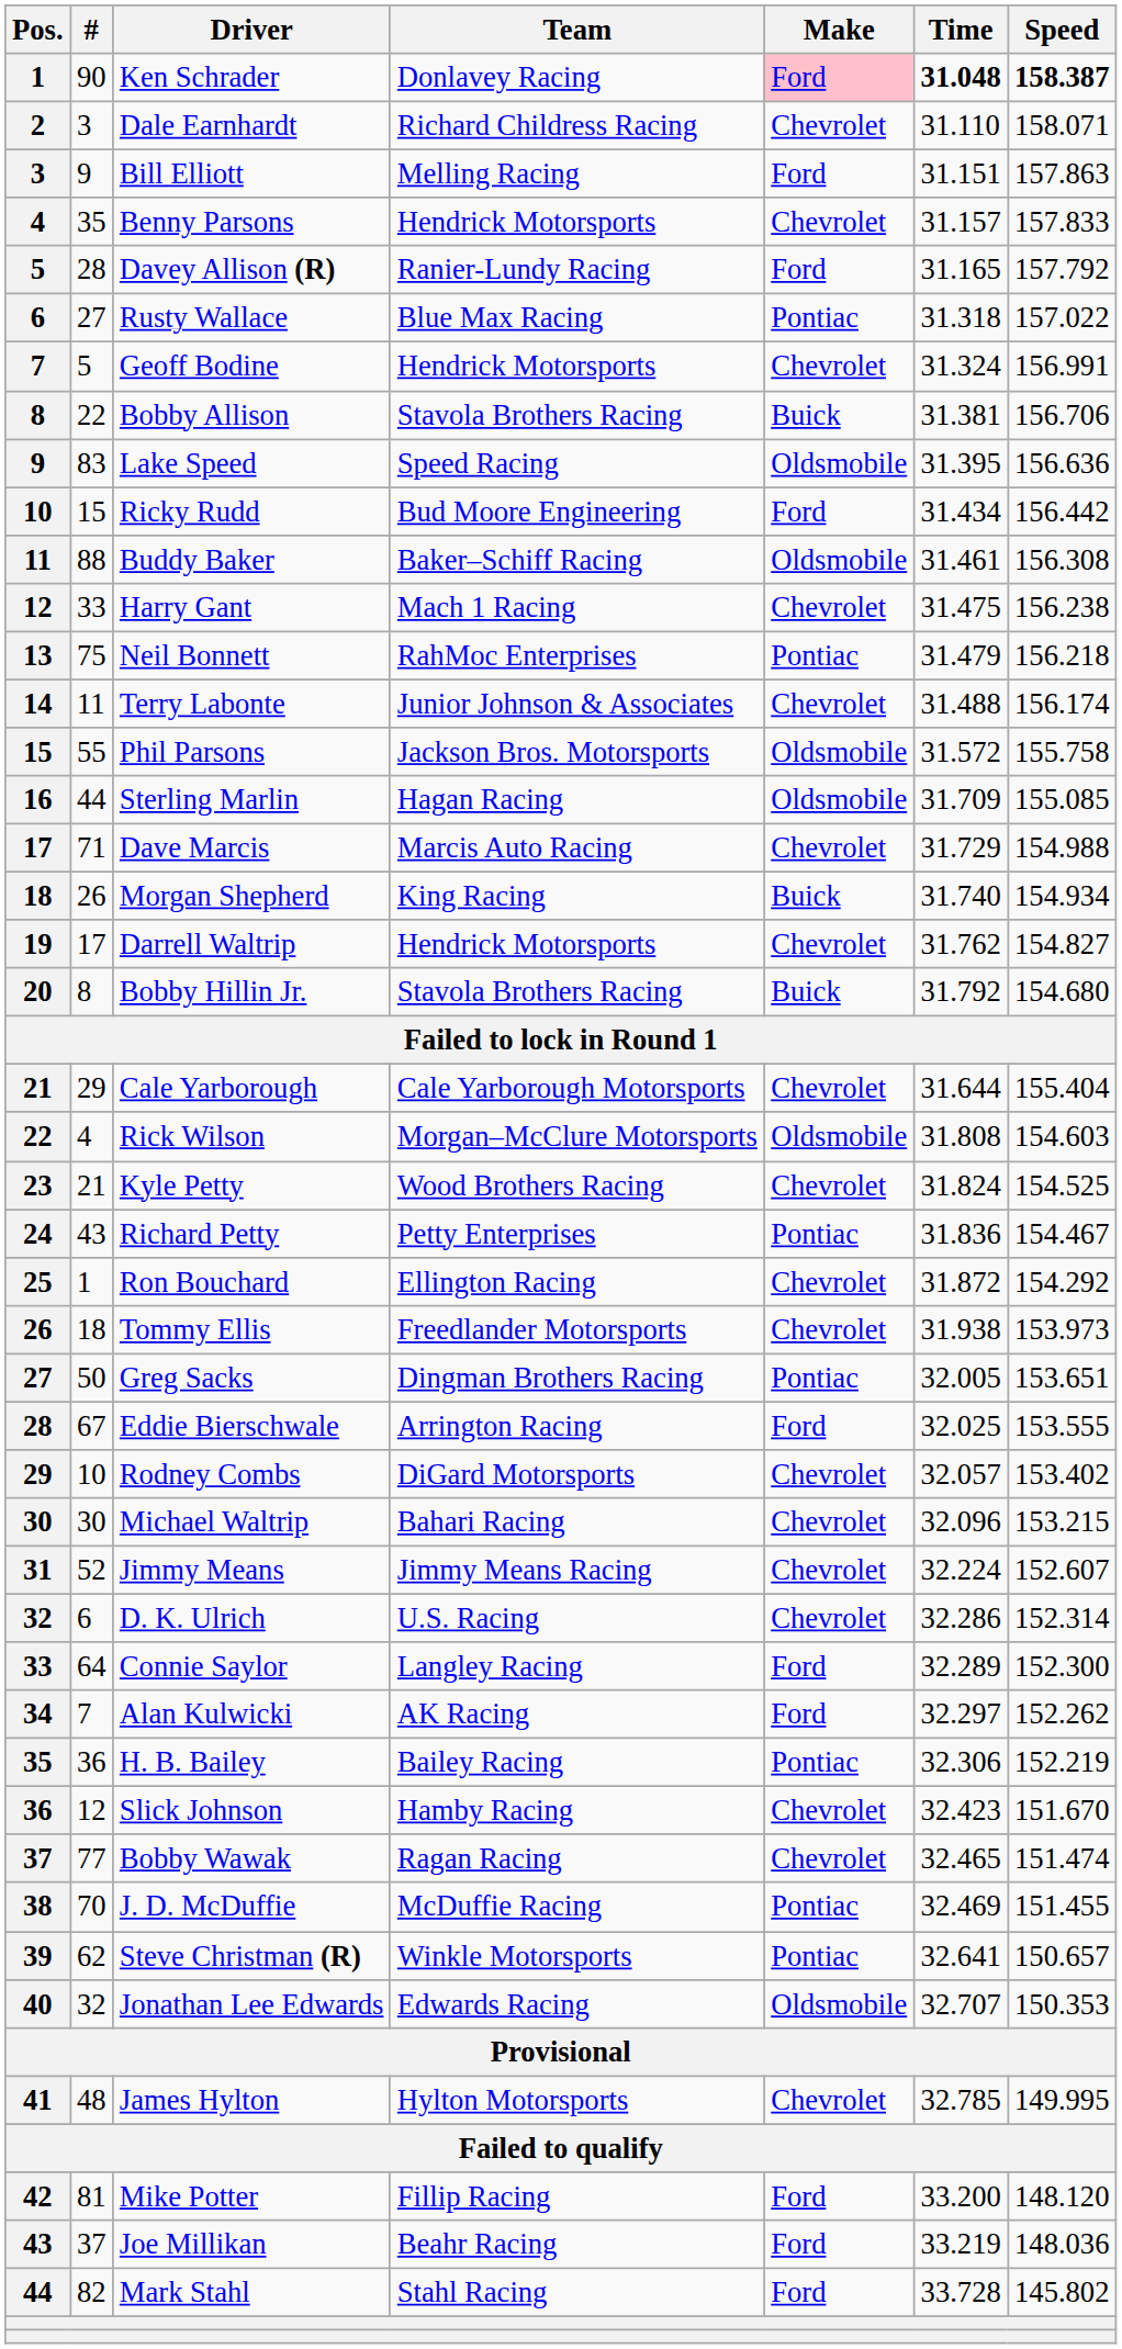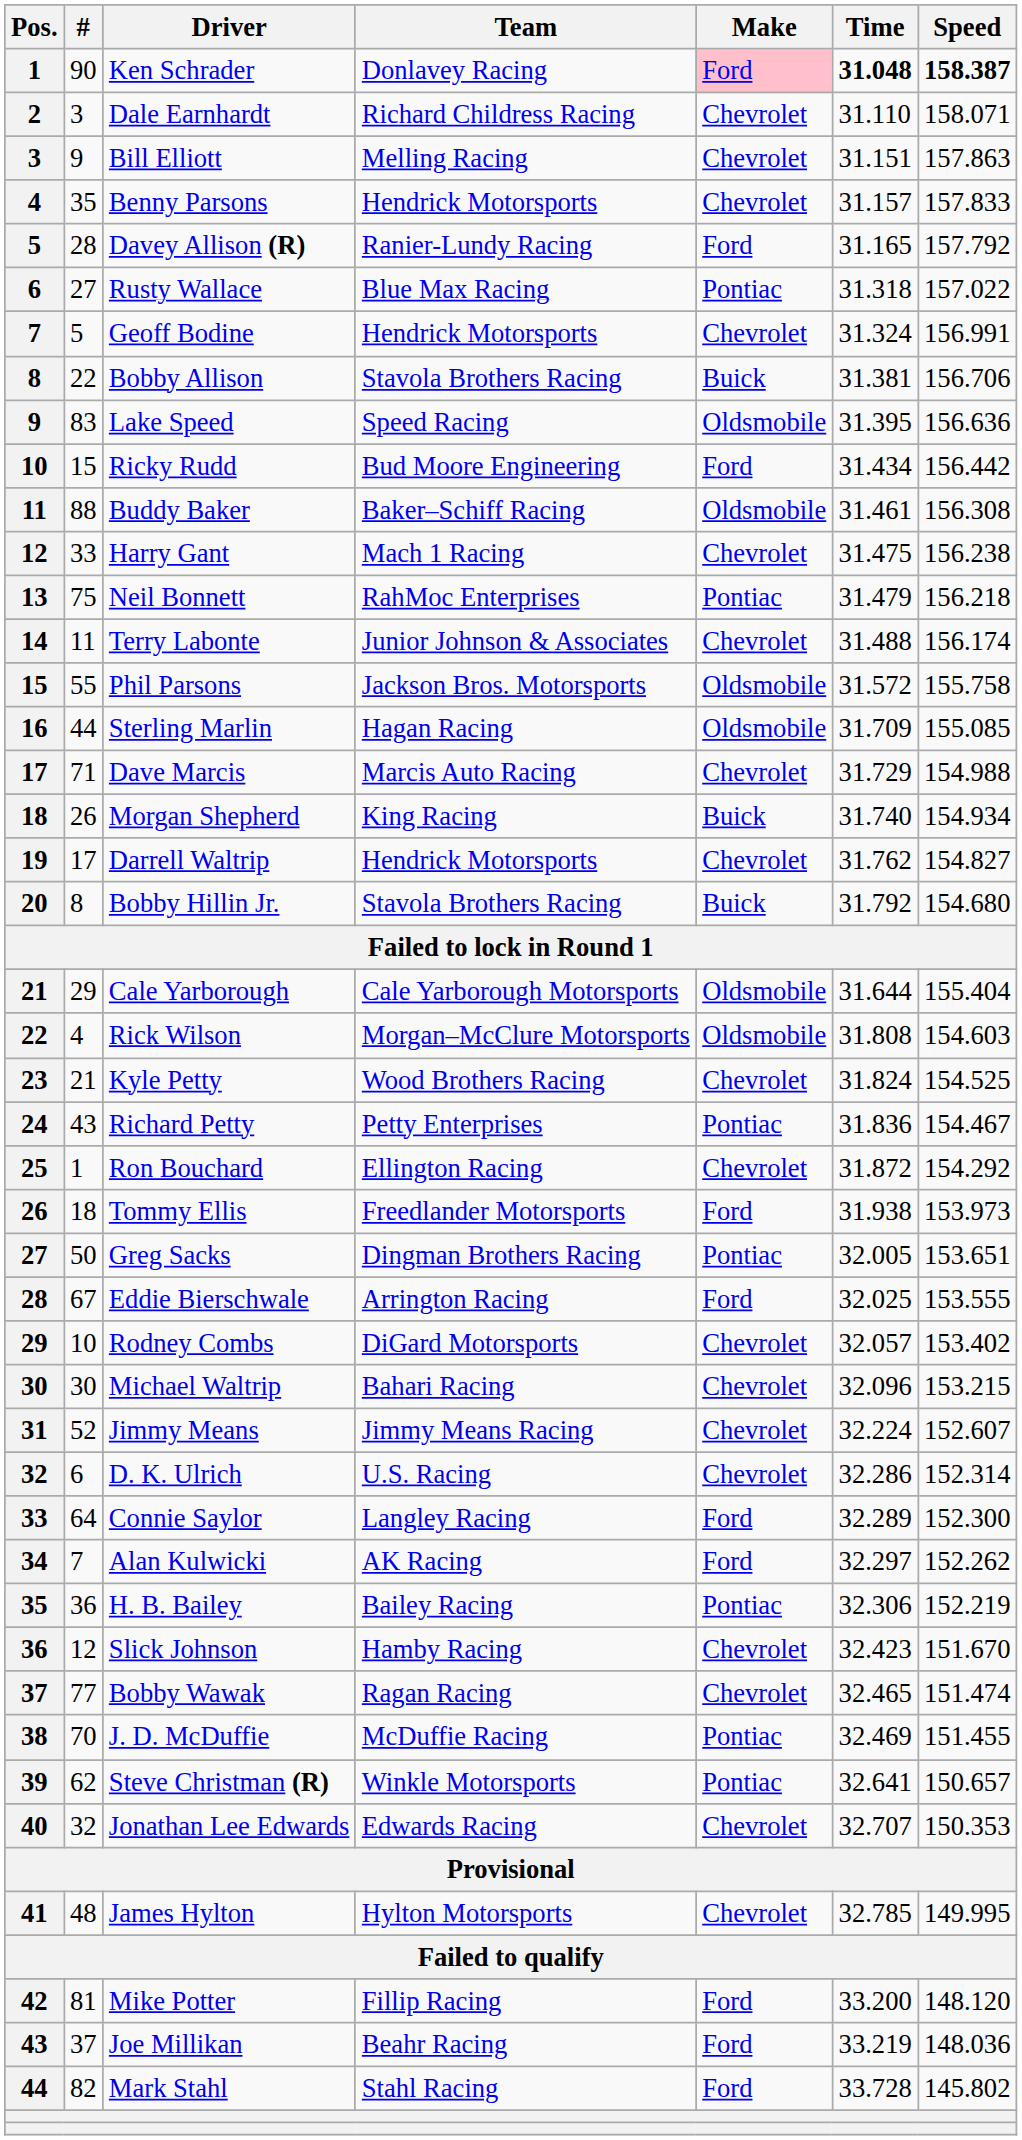 <table class="wikitable" style="font-size:95%">
 <tr>
 <th>Pos.</th>
 <th>#</th>
 <th>Driver</th>
 <th>Team</th>
 <th>Make</th>
 <th>Time</th>
 <th>Speed</th>
 </tr>
 <tr>
 <th>1</th>
 <td>90</td>
 <td><a href='#'>Ken Schrader</a></td>
 <td><a href='#'>Donlavey Racing</a></td>
 <td style="background: pink;"><a href='#'>Ford</a></td>
 <td><strong>31.048</strong></td>
 <td><strong>158.387</strong></td>
 </tr>
 <tr>
 <th>2</th>
 <td>3</td>
 <td><a href='#'>Dale Earnhardt</a></td>
 <td><a href='#'>Richard Childress Racing</a></td>
 <td><a href='#'>Chevrolet</a></td>
 <td>31.110</td>
 <td>158.071</td>
 </tr>
 <tr>
 <th>3</th>
 <td>9</td>
 <td><a href='#'>Bill Elliott</a></td>
 <td><a href='#'>Melling Racing</a></td>
-<td><a href='#'>Ford</a></td>
+<td><a href='#'>Chevrolet</a></td>
 <td>31.151</td>
 <td>157.863</td>
 </tr>
 <tr>
 <th>4</th>
 <td>35</td>
 <td><a href='#'>Benny Parsons</a></td>
 <td><a href='#'>Hendrick Motorsports</a></td>
 <td><a href='#'>Chevrolet</a></td>
 <td>31.157</td>
 <td>157.833</td>
 </tr>
 <tr>
 <th>5</th>
 <td>28</td>
 <td><a href='#'>Davey Allison</a> <strong>(R)</strong></td>
 <td><a href='#'>Ranier-Lundy Racing</a></td>
 <td><a href='#'>Ford</a></td>
 <td>31.165</td>
 <td>157.792</td>
 </tr>
 <tr>
 <th>6</th>
 <td>27</td>
 <td><a href='#'>Rusty Wallace</a></td>
 <td><a href='#'>Blue Max Racing</a></td>
 <td><a href='#'>Pontiac</a></td>
 <td>31.318</td>
 <td>157.022</td>
 </tr>
 <tr>
 <th>7</th>
 <td>5</td>
 <td><a href='#'>Geoff Bodine</a></td>
 <td><a href='#'>Hendrick Motorsports</a></td>
 <td><a href='#'>Chevrolet</a></td>
 <td>31.324</td>
 <td>156.991</td>
 </tr>
 <tr>
 <th>8</th>
 <td>22</td>
 <td><a href='#'>Bobby Allison</a></td>
 <td><a href='#'>Stavola Brothers Racing</a></td>
 <td><a href='#'>Buick</a></td>
 <td>31.381</td>
 <td>156.706</td>
 </tr>
 <tr>
 <th>9</th>
 <td>83</td>
 <td><a href='#'>Lake Speed</a></td>
 <td><a href='#'>Speed Racing</a></td>
 <td><a href='#'>Oldsmobile</a></td>
 <td>31.395</td>
 <td>156.636</td>
 </tr>
 <tr>
 <th>10</th>
 <td>15</td>
 <td><a href='#'>Ricky Rudd</a></td>
 <td><a href='#'>Bud Moore Engineering</a></td>
 <td><a href='#'>Ford</a></td>
 <td>31.434</td>
 <td>156.442</td>
 </tr>
 <tr>
 <th>11</th>
 <td>88</td>
 <td><a href='#'>Buddy Baker</a></td>
 <td><a href='#'>Baker–Schiff Racing</a></td>
 <td><a href='#'>Oldsmobile</a></td>
 <td>31.461</td>
 <td>156.308</td>
 </tr>
 <tr>
 <th>12</th>
 <td>33</td>
 <td><a href='#'>Harry Gant</a></td>
 <td><a href='#'>Mach 1 Racing</a></td>
 <td><a href='#'>Chevrolet</a></td>
 <td>31.475</td>
 <td>156.238</td>
 </tr>
 <tr>
 <th>13</th>
 <td>75</td>
 <td><a href='#'>Neil Bonnett</a></td>
 <td><a href='#'>RahMoc Enterprises</a></td>
 <td><a href='#'>Pontiac</a></td>
 <td>31.479</td>
 <td>156.218</td>
 </tr>
 <tr>
 <th>14</th>
 <td>11</td>
 <td><a href='#'>Terry Labonte</a></td>
 <td><a href='#'>Junior Johnson & Associates</a></td>
 <td><a href='#'>Chevrolet</a></td>
 <td>31.488</td>
 <td>156.174</td>
 </tr>
 <tr>
 <th>15</th>
 <td>55</td>
 <td><a href='#'>Phil Parsons</a></td>
 <td><a href='#'>Jackson Bros. Motorsports</a></td>
 <td><a href='#'>Oldsmobile</a></td>
 <td>31.572</td>
 <td>155.758</td>
 </tr>
 <tr>
 <th>16</th>
 <td>44</td>
 <td><a href='#'>Sterling Marlin</a></td>
 <td><a href='#'>Hagan Racing</a></td>
 <td><a href='#'>Oldsmobile</a></td>
 <td>31.709</td>
 <td>155.085</td>
 </tr>
 <tr>
 <th>17</th>
 <td>71</td>
 <td><a href='#'>Dave Marcis</a></td>
 <td><a href='#'>Marcis Auto Racing</a></td>
 <td><a href='#'>Chevrolet</a></td>
 <td>31.729</td>
 <td>154.988</td>
 </tr>
 <tr>
 <th>18</th>
 <td>26</td>
 <td><a href='#'>Morgan Shepherd</a></td>
 <td><a href='#'>King Racing</a></td>
 <td><a href='#'>Buick</a></td>
 <td>31.740</td>
 <td>154.934</td>
 </tr>
 <tr>
 <th>19</th>
 <td>17</td>
 <td><a href='#'>Darrell Waltrip</a></td>
 <td><a href='#'>Hendrick Motorsports</a></td>
 <td><a href='#'>Chevrolet</a></td>
 <td>31.762</td>
 <td>154.827</td>
 </tr>
 <tr>
 <th>20</th>
 <td>8</td>
 <td><a href='#'>Bobby Hillin Jr.</a></td>
 <td><a href='#'>Stavola Brothers Racing</a></td>
 <td><a href='#'>Buick</a></td>
 <td>31.792</td>
 <td>154.680</td>
 </tr>
 <tr>
 <th colspan="7">Failed to lock in Round 1</th>
 </tr>
 <tr>
 <th>21</th>
 <td>29</td>
 <td><a href='#'>Cale Yarborough</a></td>
 <td><a href='#'>Cale Yarborough Motorsports</a></td>
-<td><a href='#'>Chevrolet</a></td>
+<td><a href='#'>Oldsmobile</a></td>
 <td>31.644</td>
 <td>155.404</td>
 </tr>
 <tr>
 <th>22</th>
 <td>4</td>
 <td><a href='#'>Rick Wilson</a></td>
 <td><a href='#'>Morgan–McClure Motorsports</a></td>
 <td><a href='#'>Oldsmobile</a></td>
 <td>31.808</td>
 <td>154.603</td>
 </tr>
 <tr>
 <th>23</th>
 <td>21</td>
 <td><a href='#'>Kyle Petty</a></td>
 <td><a href='#'>Wood Brothers Racing</a></td>
 <td><a href='#'>Chevrolet</a></td>
 <td>31.824</td>
 <td>154.525</td>
 </tr>
 <tr>
 <th>24</th>
 <td>43</td>
 <td><a href='#'>Richard Petty</a></td>
 <td><a href='#'>Petty Enterprises</a></td>
 <td><a href='#'>Pontiac</a></td>
 <td>31.836</td>
 <td>154.467</td>
 </tr>
 <tr>
 <th>25</th>
 <td>1</td>
 <td><a href='#'>Ron Bouchard</a></td>
 <td><a href='#'>Ellington Racing</a></td>
 <td><a href='#'>Chevrolet</a></td>
 <td>31.872</td>
 <td>154.292</td>
 </tr>
 <tr>
 <th>26</th>
 <td>18</td>
 <td><a href='#'>Tommy Ellis</a></td>
 <td><a href='#'>Freedlander Motorsports</a></td>
-<td><a href='#'>Chevrolet</a></td>
+<td><a href='#'>Ford</a></td>
 <td>31.938</td>
 <td>153.973</td>
 </tr>
 <tr>
 <th>27</th>
 <td>50</td>
 <td><a href='#'>Greg Sacks</a></td>
 <td><a href='#'>Dingman Brothers Racing</a></td>
 <td><a href='#'>Pontiac</a></td>
 <td>32.005</td>
 <td>153.651</td>
 </tr>
 <tr>
 <th>28</th>
 <td>67</td>
 <td><a href='#'>Eddie Bierschwale</a></td>
 <td><a href='#'>Arrington Racing</a></td>
 <td><a href='#'>Ford</a></td>
 <td>32.025</td>
 <td>153.555</td>
 </tr>
 <tr>
 <th>29</th>
 <td>10</td>
 <td><a href='#'>Rodney Combs</a></td>
 <td><a href='#'>DiGard Motorsports</a></td>
 <td><a href='#'>Chevrolet</a></td>
 <td>32.057</td>
 <td>153.402</td>
 </tr>
 <tr>
 <th>30</th>
 <td>30</td>
 <td><a href='#'>Michael Waltrip</a></td>
 <td><a href='#'>Bahari Racing</a></td>
 <td><a href='#'>Chevrolet</a></td>
 <td>32.096</td>
 <td>153.215</td>
 </tr>
 <tr>
 <th>31</th>
 <td>52</td>
 <td><a href='#'>Jimmy Means</a></td>
 <td><a href='#'>Jimmy Means Racing</a></td>
 <td><a href='#'>Chevrolet</a></td>
 <td>32.224</td>
 <td>152.607</td>
 </tr>
 <tr>
 <th>32</th>
 <td>6</td>
 <td><a href='#'>D. K. Ulrich</a></td>
 <td><a href='#'>U.S. Racing</a></td>
 <td><a href='#'>Chevrolet</a></td>
 <td>32.286</td>
 <td>152.314</td>
 </tr>
 <tr>
 <th>33</th>
 <td>64</td>
 <td><a href='#'>Connie Saylor</a></td>
 <td><a href='#'>Langley Racing</a></td>
 <td><a href='#'>Ford</a></td>
 <td>32.289</td>
 <td>152.300</td>
 </tr>
 <tr>
 <th>34</th>
 <td>7</td>
 <td><a href='#'>Alan Kulwicki</a></td>
 <td><a href='#'>AK Racing</a></td>
 <td><a href='#'>Ford</a></td>
 <td>32.297</td>
 <td>152.262</td>
 </tr>
 <tr>
 <th>35</th>
 <td>36</td>
 <td><a href='#'>H. B. Bailey</a></td>
 <td><a href='#'>Bailey Racing</a></td>
 <td><a href='#'>Pontiac</a></td>
 <td>32.306</td>
 <td>152.219</td>
 </tr>
 <tr>
 <th>36</th>
 <td>12</td>
 <td><a href='#'>Slick Johnson</a></td>
 <td><a href='#'>Hamby Racing</a></td>
 <td><a href='#'>Chevrolet</a></td>
 <td>32.423</td>
 <td>151.670</td>
 </tr>
 <tr>
 <th>37</th>
 <td>77</td>
 <td><a href='#'>Bobby Wawak</a></td>
 <td><a href='#'>Ragan Racing</a></td>
 <td><a href='#'>Chevrolet</a></td>
 <td>32.465</td>
 <td>151.474</td>
 </tr>
 <tr>
 <th>38</th>
 <td>70</td>
 <td><a href='#'>J. D. McDuffie</a></td>
 <td><a href='#'>McDuffie Racing</a></td>
 <td><a href='#'>Pontiac</a></td>
 <td>32.469</td>
 <td>151.455</td>
 </tr>
 <tr>
 <th>39</th>
 <td>62</td>
 <td><a href='#'>Steve Christman</a> <strong>(R)</strong></td>
 <td><a href='#'>Winkle Motorsports</a></td>
 <td><a href='#'>Pontiac</a></td>
 <td>32.641</td>
 <td>150.657</td>
 </tr>
 <tr>
 <th>40</th>
 <td>32</td>
 <td><a href='#'>Jonathan Lee Edwards</a></td>
 <td><a href='#'>Edwards Racing</a></td>
-<td><a href='#'>Oldsmobile</a></td>
+<td><a href='#'>Chevrolet</a></td>
 <td>32.707</td>
 <td>150.353</td>
 </tr>
 <tr>
 <th colspan="7">Provisional</th>
 </tr>
 <tr>
 <th>41</th>
 <td>48</td>
 <td><a href='#'>James Hylton</a></td>
 <td><a href='#'>Hylton Motorsports</a></td>
 <td><a href='#'>Chevrolet</a></td>
 <td>32.785</td>
 <td>149.995</td>
 </tr>
 <tr>
 <th colspan="7">Failed to qualify</th>
 </tr>
 <tr>
 <th>42</th>
 <td>81</td>
 <td><a href='#'>Mike Potter</a></td>
 <td><a href='#'>Fillip Racing</a></td>
 <td><a href='#'>Ford</a></td>
 <td>33.200</td>
 <td>148.120</td>
 </tr>
 <tr>
 <th>43</th>
 <td>37</td>
 <td><a href='#'>Joe Millikan</a></td>
 <td><a href='#'>Beahr Racing</a></td>
 <td><a href='#'>Ford</a></td>
 <td>33.219</td>
 <td>148.036</td>
 </tr>
 <tr>
 <th>44</th>
 <td>82</td>
 <td><a href='#'>Mark Stahl</a></td>
 <td><a href='#'>Stahl Racing</a></td>
 <td><a href='#'>Ford</a></td>
 <td>33.728</td>
 <td>145.802</td>
 </tr>
 <tr>
 <th colspan="7"></th>
 </tr>
 <tr>
 <th colspan="7"></th>
 </tr>
 </table>
